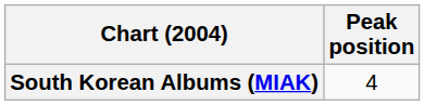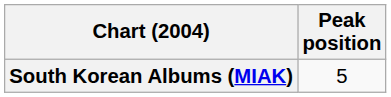 <table class="wikitable plainrowheaders">
 <tr>
 <th>Chart (2004)</th>
 <th>Peak<br>position</th>
 </tr>
 <tr>
 <th scope="row">South Korean Albums (<a href='#'>MIAK</a>)</th>
-<td align="center">4</td>
+<td align="center">5</td>
 </tr>
 </table>
